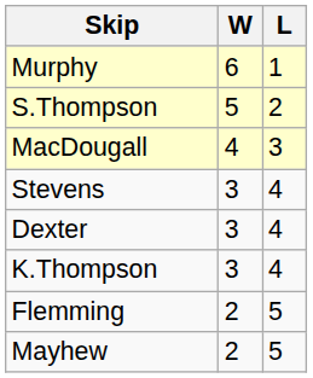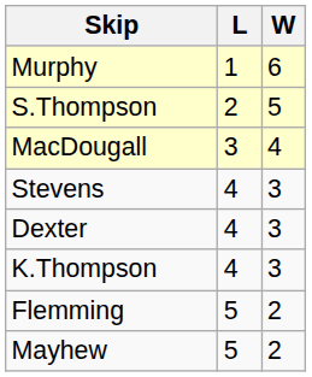 <table class=wikitable>
 <tr>
 <th width=125>Skip</th>
+<th width=20>L</th>
 <th width=20>W</th>
-<th width=20>L</th>
 </tr>
 <tr bgcolor=#ffffcc>
 <td>Murphy</td>
+<td>1</td>
 <td>6</td>
-<td>1</td>
 </tr>
 <tr bgcolor=#ffffcc>
 <td>S.Thompson</td>
+<td>2</td>
 <td>5</td>
-<td>2</td>
 </tr>
 <tr bgcolor=#ffffcc>
 <td>MacDougall</td>
+<td>3</td>
+<td>4</td>
+</tr>
+<tr>
+<td>Stevens</td>
 <td>4</td>
 <td>3</td>
 </tr>
 <tr>
-<td>Stevens</td>
+<td>Dexter</td>
+<td>4</td>
 <td>3</td>
-<td>4</td>
-</tr>
-<tr>
-<td>Dexter</td>
-<td>3</td>
-<td>4</td>
 </tr>
 <tr>
 <td>K.Thompson</td>
+<td>4</td>
 <td>3</td>
-<td>4</td>
 </tr>
 <tr>
 <td>Flemming</td>
+<td>5</td>
 <td>2</td>
-<td>5</td>
 </tr>
 <tr>
 <td>Mayhew</td>
+<td>5</td>
 <td>2</td>
-<td>5</td>
 </tr>
 </table>
